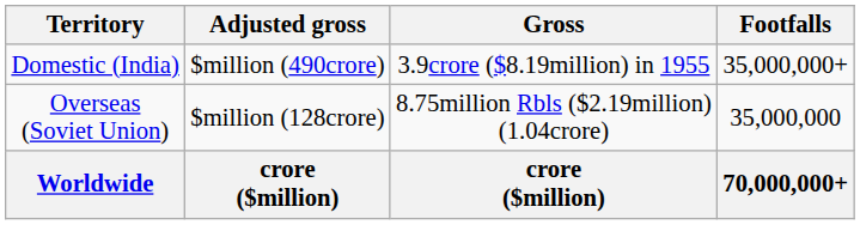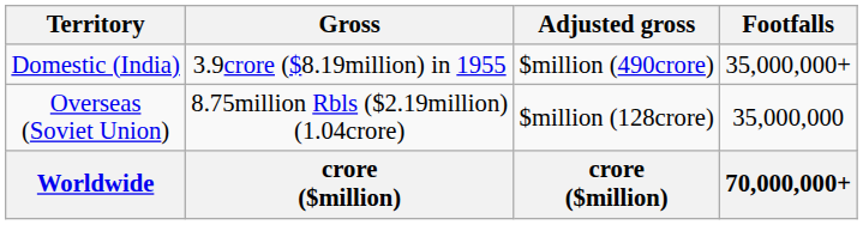 <table class="wikitable" style="text-align:center;">
 <tr>
 <th>Territory</th>
+<th>Gross</th>
 <th>Adjusted gross</th>
-<th>Gross</th>
 <th>Footfalls</th>
 </tr>
 <tr>
 <td><a href='#'>Domestic (India)</a></td>
+<td>3.9<a href='#'>crore</a> (<a href='#'>$</a>8.19million) in <a href='#'>1955</a></td>
 <td>$million (<a href='#'>490crore</a>)</td>
-<td>3.9<a href='#'>crore</a> (<a href='#'>$</a>8.19million) in <a href='#'>1955</a></td>
 <td>35,000,000+</td>
 </tr>
 <tr>
 <td><a href='#'>Overseas</a> <br> (<a href='#'>Soviet Union</a>)</td>
+<td>8.75million <a href='#'>Rbls</a> ($2.19million) <br> (1.04crore)</td>
 <td>$million (128crore)</td>
-<td>8.75million <a href='#'>Rbls</a> ($2.19million) <br> (1.04crore)</td>
 <td>35,000,000</td>
 </tr>
 <tr>
 <th><a href='#'>Worldwide</a></th>
 <th>crore <br> ($million)</th>
 <th>crore <br> ($million)</th>
 <th>70,000,000+</th>
 </tr>
 </table>
